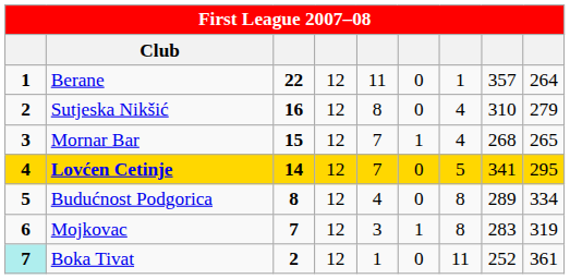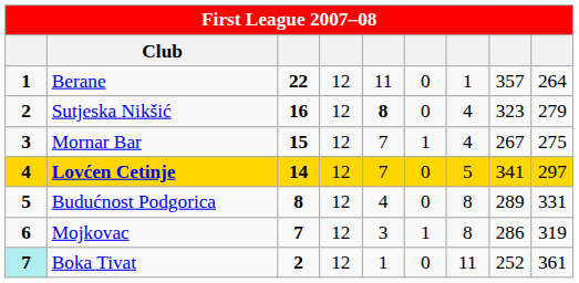 <table class="wikitable" style="text-align:center">
 <tr>
 <th colspan=10 style="background:red;color:white;">First League 2007–08</th>
 </tr>
 <tr>
 <th width=28></th>
 <th width=185>Club</th>
 <th width=28></th>
 <th width=28></th>
 <th width=28></th>
 <th width=28></th>
 <th width=28></th>
 <th width=28></th>
 <th width=28></th>
 </tr>
 <tr>
 <td><strong>1</strong></td>
 <td align=left><a href='#'>Berane</a></td>
 <td><strong>22</strong></td>
 <td>12</td>
 <td>11</td>
 <td>0</td>
 <td>1</td>
 <td>357</td>
 <td>264</td>
 </tr>
 <tr>
 <td><strong>2</strong></td>
 <td align=left><a href='#'>Sutjeska Nikšić</a></td>
 <td><strong>16</strong></td>
 <td>12</td>
-<td>8</td>
+<td><strong>8</strong></td>
 <td>0</td>
 <td>4</td>
-<td>310</td>
+<td>323</td>
 <td>279</td>
 </tr>
 <tr>
 <td><strong>3</strong></td>
 <td align=left><a href='#'>Mornar Bar</a></td>
 <td><strong>15</strong></td>
 <td>12</td>
 <td>7</td>
 <td>1</td>
 <td>4</td>
-<td>268</td>
-<td>265</td>
+<td>267</td>
+<td>275</td>
 </tr>
 <tr style="background:gold;">
 <td><strong>4</strong></td>
 <td align=left><strong><a href='#'>Lovćen Cetinje</a></strong></td>
 <td><strong>14</strong></td>
 <td>12</td>
 <td>7</td>
 <td>0</td>
 <td>5</td>
 <td>341</td>
-<td>295</td>
+<td>297</td>
 </tr>
 <tr>
 <td><strong>5</strong></td>
 <td align=left><a href='#'>Budućnost Podgorica</a></td>
 <td><strong>8</strong></td>
 <td>12</td>
 <td>4</td>
 <td>0</td>
 <td>8</td>
 <td>289</td>
-<td>334</td>
+<td>331</td>
 </tr>
 <tr>
 <td><strong>6</strong></td>
 <td align=left><a href='#'>Mojkovac</a></td>
 <td><strong>7</strong></td>
 <td>12</td>
 <td>3</td>
 <td>1</td>
 <td>8</td>
-<td>283</td>
+<td>286</td>
 <td>319</td>
 </tr>
 <tr>
 <td style="background: paleturquoise;"><strong>7</strong></td>
 <td align=left><a href='#'>Boka Tivat</a></td>
 <td><strong>2</strong></td>
 <td>12</td>
 <td>1</td>
 <td>0</td>
 <td>11</td>
 <td>252</td>
 <td>361</td>
 </tr>
 </table>
